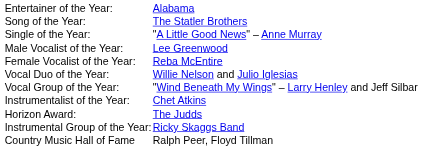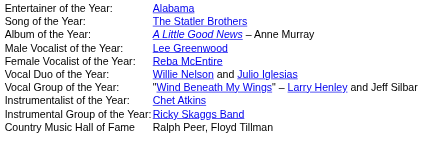 <table cellspacing="0" border="0" cellpadding="1">
 <tr>
 <td>Entertainer of the Year:</td>
 <td><a href='#'>Alabama</a></td>
 </tr>
 <tr>
 <td>Song of the Year:</td>
 <td><a href='#'>The Statler Brothers</a></td>
 </tr>
 <tr>
-<td>Single of the Year:</td>
-<td>"<a href='#'>A Little Good News</a>" – <a href='#'>Anne Murray</a></td>
+<td>Album of the Year:</td>
+<td><em><a href='#'>A Little Good News</a></em> – Anne Murray</td>
 </tr>
 <tr>
 <td>Male Vocalist of the Year:</td>
 <td><a href='#'>Lee Greenwood</a></td>
 </tr>
 <tr>
 <td>Female Vocalist of the Year:</td>
 <td><a href='#'>Reba McEntire</a></td>
 </tr>
 <tr>
 <td>Vocal Duo of the Year:</td>
 <td><a href='#'>Willie Nelson</a> and <a href='#'>Julio Iglesias</a></td>
 </tr>
 <tr>
 <td>Vocal Group of the Year:</td>
 <td>"<a href='#'>Wind Beneath My Wings</a>" – <a href='#'>Larry Henley</a> and Jeff Silbar</td>
 </tr>
 <tr>
 <td>Instrumentalist of the Year:</td>
 <td><a href='#'>Chet Atkins</a></td>
 </tr>
 <tr>
-<td>Horizon Award:</td>
-<td><a href='#'>The Judds</a></td>
-</tr>
-<tr>
 <td>Instrumental Group of the Year:</td>
 <td><a href='#'>Ricky Skaggs Band</a></td>
 </tr>
 <tr>
 <td>Country Music Hall of Fame</td>
 <td>Ralph Peer, Floyd Tillman</td>
 </tr>
 </table>
